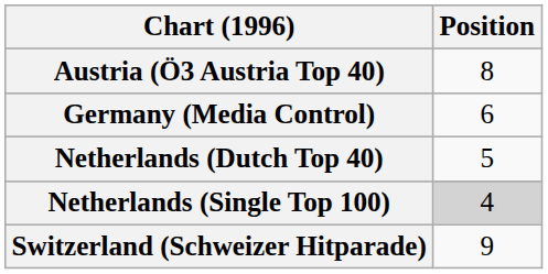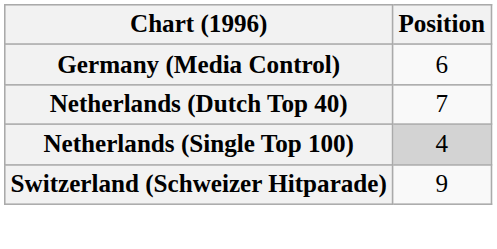 <table class="wikitable sortable plainrowheaders" style="text-align:center">
 <tr>
 <th>Chart (1996)</th>
 <th>Position</th>
-</tr>
-<tr>
-<th scope="row">Austria (Ö3 Austria Top 40)</th>
-<td>8</td>
 </tr>
 <tr>
 <th scope="row">Germany (Media Control)</th>
 <td>6</td>
 </tr>
 <tr>
 <th scope="row">Netherlands (Dutch Top 40)</th>
-<td>5</td>
+<td>7</td>
 </tr>
 <tr>
 <th scope="row">Netherlands (Single Top 100)</th>
 <td style="background: lightgrey;">4</td>
 </tr>
 <tr>
 <th scope="row">Switzerland (Schweizer Hitparade)</th>
 <td>9</td>
 </tr>
 </table>
